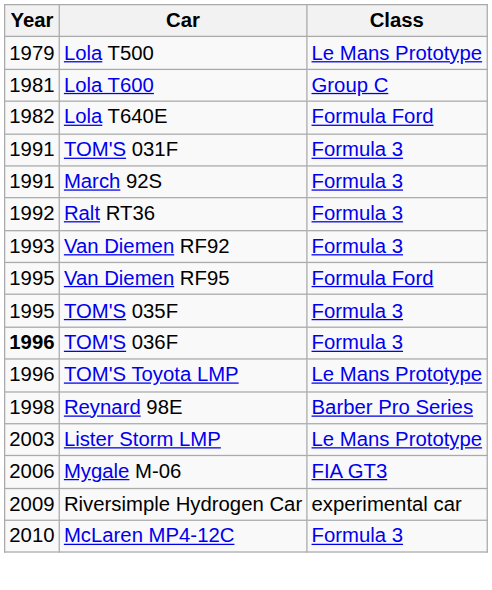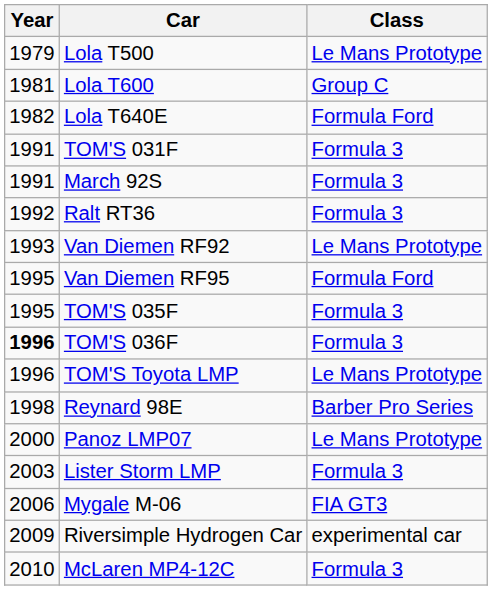 <table class="wikitable">
 <tr>
 <th>Year</th>
 <th>Car</th>
 <th>Class</th>
 </tr>
 <tr>
 <td>1979</td>
 <td><a href='#'>Lola</a> T500</td>
 <td><a href='#'>Le Mans Prototype</a></td>
 </tr>
 <tr>
 <td>1981</td>
 <td><a href='#'>Lola T600</a></td>
 <td><a href='#'>Group C</a></td>
 </tr>
 <tr>
 <td>1982</td>
 <td><a href='#'>Lola</a> T640E</td>
 <td><a href='#'>Formula Ford</a></td>
 </tr>
 <tr>
 <td>1991</td>
 <td><a href='#'>TOM'S</a> 031F</td>
 <td><a href='#'>Formula 3</a></td>
 </tr>
 <tr>
 <td>1991</td>
 <td><a href='#'>March</a> 92S</td>
 <td><a href='#'>Formula 3</a></td>
 </tr>
 <tr>
 <td>1992</td>
 <td><a href='#'>Ralt</a> RT36</td>
 <td><a href='#'>Formula 3</a></td>
 </tr>
 <tr>
 <td>1993</td>
 <td><a href='#'>Van Diemen</a> RF92</td>
-<td><a href='#'>Formula 3</a></td>
+<td><a href='#'>Le Mans Prototype</a></td>
 </tr>
 <tr>
 <td>1995</td>
 <td><a href='#'>Van Diemen</a> RF95</td>
 <td><a href='#'>Formula Ford</a></td>
 </tr>
 <tr>
 <td>1995</td>
 <td><a href='#'>TOM'S</a> 035F</td>
 <td><a href='#'>Formula 3</a></td>
 </tr>
 <tr>
 <td><strong>1996</strong></td>
 <td><a href='#'>TOM'S</a> 036F</td>
 <td><a href='#'>Formula 3</a></td>
 </tr>
 <tr>
 <td>1996</td>
 <td><a href='#'>TOM'S Toyota LMP</a></td>
 <td><a href='#'>Le Mans Prototype</a></td>
 </tr>
 <tr>
 <td>1998</td>
 <td><a href='#'>Reynard</a> 98E</td>
 <td><a href='#'>Barber Pro Series</a></td>
 </tr>
 <tr>
+<td>2000</td>
+<td><a href='#'>Panoz LMP07</a></td>
+<td><a href='#'>Le Mans Prototype</a></td>
+</tr>
+<tr>
 <td>2003</td>
 <td><a href='#'>Lister Storm LMP</a></td>
-<td><a href='#'>Le Mans Prototype</a></td>
+<td><a href='#'>Formula 3</a></td>
 </tr>
 <tr>
 <td>2006</td>
 <td><a href='#'>Mygale</a> M-06</td>
 <td><a href='#'>FIA GT3</a></td>
 </tr>
 <tr>
 <td>2009</td>
 <td>Riversimple Hydrogen Car</td>
 <td>experimental car</td>
 </tr>
 <tr>
 <td>2010</td>
 <td><a href='#'>McLaren MP4-12C</a></td>
 <td><a href='#'>Formula 3</a></td>
 </tr>
 </table>
